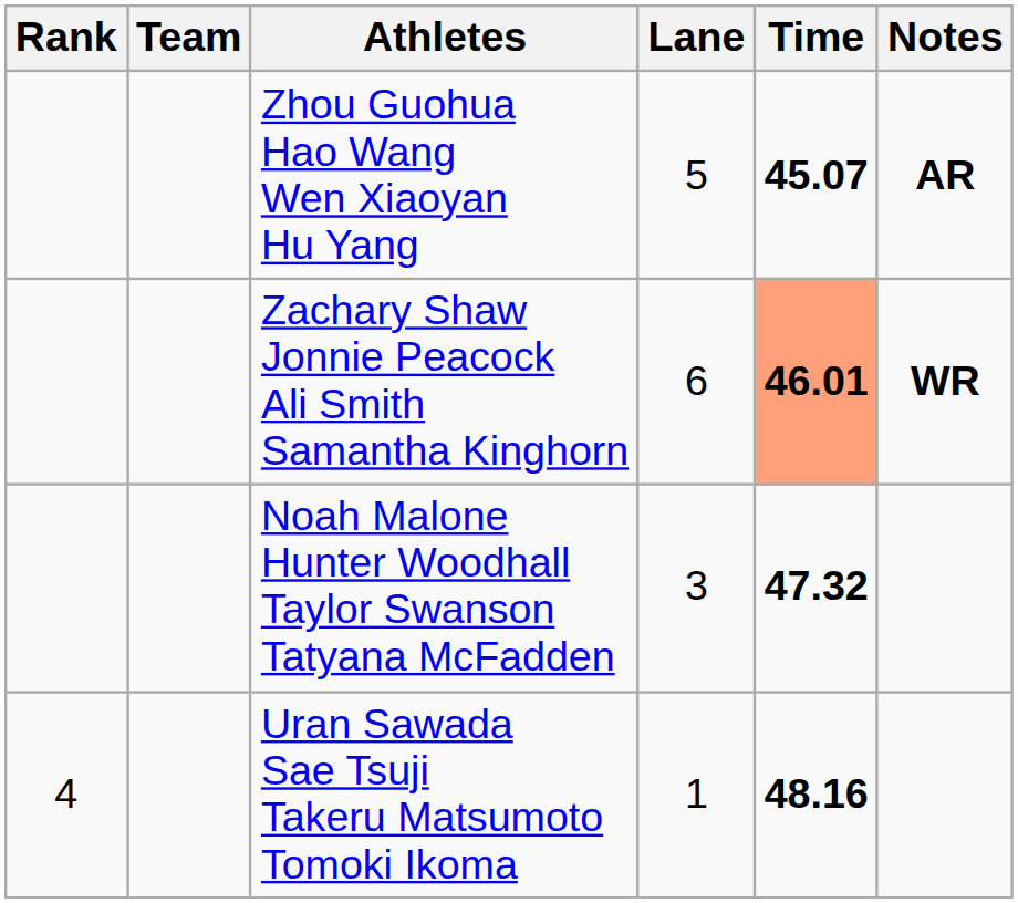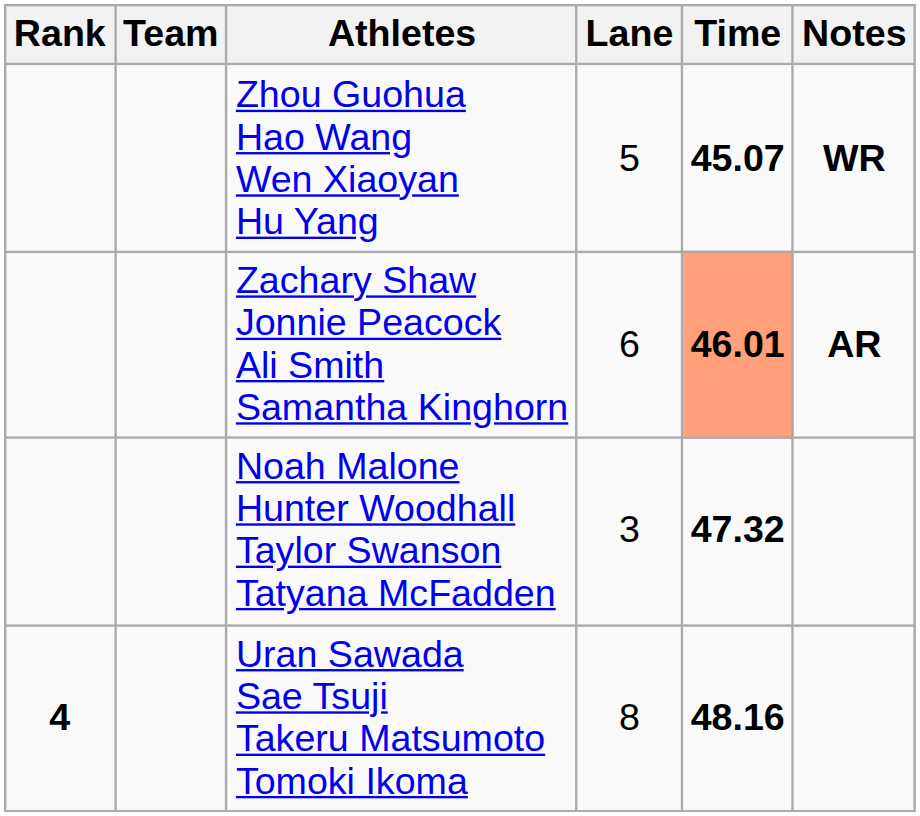 <table class="wikitable" style="text-align:center;">
 <tr>
 <th>Rank</th>
 <th>Team</th>
 <th>Athletes</th>
 <th>Lane</th>
 <th>Time</th>
 <th>Notes</th>
 </tr>
 <tr>
 <td></td>
 <td align="left"></td>
 <td align="left"><a href='#'>Zhou Guohua </a><br><a href='#'>Hao Wang</a><br><a href='#'>Wen  Xiaoyan</a><br><a href='#'>Hu Yang</a></td>
 <td>5</td>
 <td><strong>45.07</strong></td>
-<td><strong>AR</strong></td>
+<td><strong>WR</strong></td>
 </tr>
 <tr>
 <td></td>
 <td align="left"></td>
 <td align="left"><a href='#'>Zachary Shaw</a><br><a href='#'>Jonnie Peacock</a><br><a href='#'>Ali Smith</a><br><a href='#'>Samantha Kinghorn</a></td>
 <td>6</td>
 <td style="background: lightsalmon;"><strong>46.01</strong></td>
-<td><strong>WR</strong></td>
+<td><strong>AR</strong></td>
 </tr>
 <tr>
 <td></td>
 <td align="left"></td>
 <td align="left"><a href='#'>Noah Malone</a><br><a href='#'>Hunter Woodhall</a><br><a href='#'>Taylor Swanson</a><br><a href='#'>Tatyana McFadden</a></td>
 <td>3</td>
 <td><strong>47.32</strong></td>
 <td></td>
 </tr>
 <tr>
-<td>4</td>
+<td><strong>4</strong></td>
 <td align="left"></td>
 <td align="left"><a href='#'>Uran Sawada</a><br><a href='#'>Sae Tsuji</a><br><a href='#'>Takeru Matsumoto</a><br><a href='#'>Tomoki Ikoma</a></td>
-<td>1</td>
+<td>8</td>
 <td><strong>48.16</strong></td>
 <td></td>
 </tr>
 </table>
